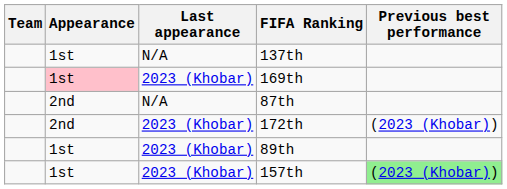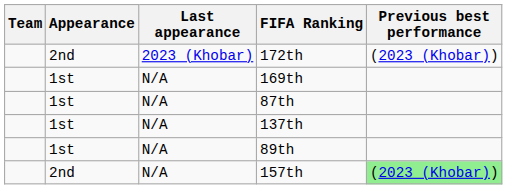 <table class="wikitable sortable" style="text-align:left;">
 <tr>
 <th>Team</th>
 <th data-sort-type="number">Appearance</th>
 <th>Last<br>appearance</th>
 <th>FIFA Ranking</th>
 <th>Previous best<br>performance</th>
-</tr>
-<tr>
-<td></td>
-<td>1st</td>
-<td>N/A</td>
-<td>137th</td>
-<td></td>
-</tr>
-<tr>
-<td></td>
-<td style="background: pink;">1st</td>
-<td><a href='#'>2023 (Khobar)</a></td>
-<td>169th</td>
-<td></td>
-</tr>
-<tr>
-<td></td>
-<td>2nd</td>
-<td>N/A</td>
-<td>87th</td>
-<td></td>
 </tr>
 <tr>
 <td></td>
 <td>2nd</td>
 <td><a href='#'>2023 (Khobar)</a></td>
 <td>172th</td>
 <td> (<a href='#'>2023 (Khobar)</a>)</td>
 </tr>
 <tr>
 <td></td>
 <td>1st</td>
-<td><a href='#'>2023 (Khobar)</a></td>
+<td>N/A</td>
+<td>169th</td>
+<td></td>
+</tr>
+<tr>
+<td></td>
+<td>1st</td>
+<td>N/A</td>
+<td>87th</td>
+<td></td>
+</tr>
+<tr>
+<td></td>
+<td>1st</td>
+<td>N/A</td>
+<td>137th</td>
+<td></td>
+</tr>
+<tr>
+<td></td>
+<td>1st</td>
+<td>N/A</td>
 <td>89th</td>
 <td></td>
 </tr>
 <tr>
 <td></td>
-<td>1st</td>
-<td><a href='#'>2023 (Khobar)</a></td>
+<td>2nd</td>
+<td>N/A</td>
 <td>157th</td>
 <td style="background: lightgreen;"> (<a href='#'>2023 (Khobar)</a>)</td>
 </tr>
 </table>
